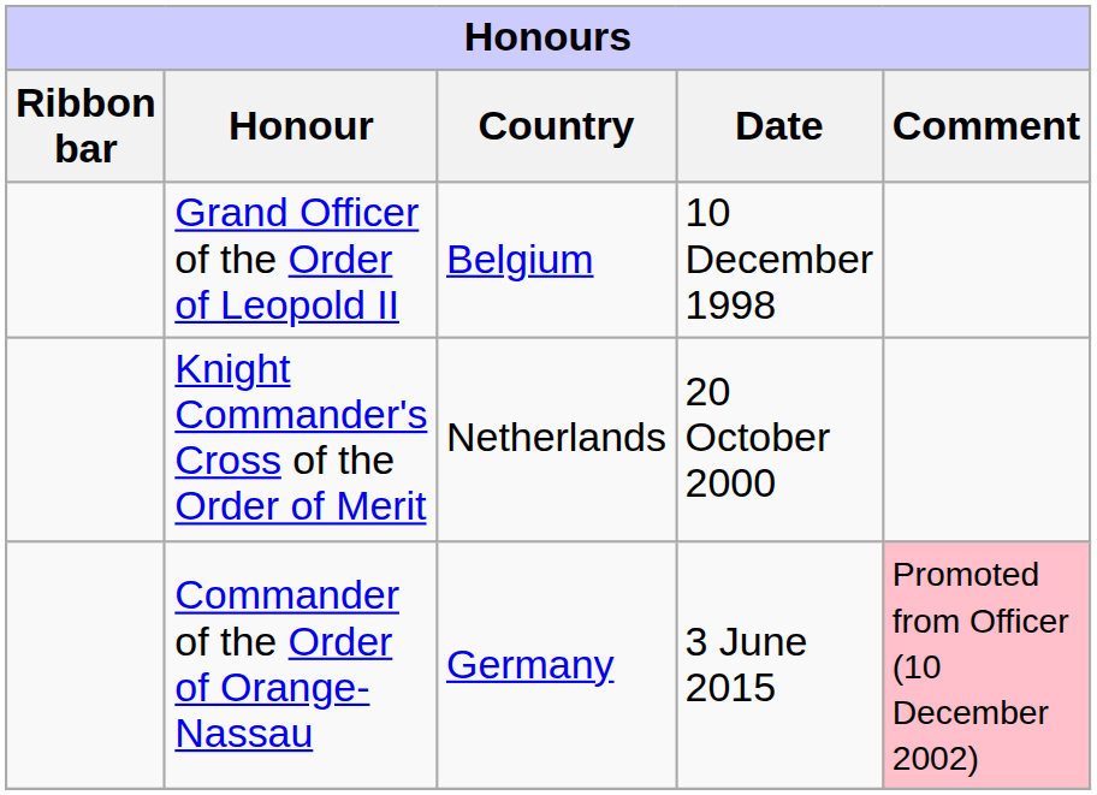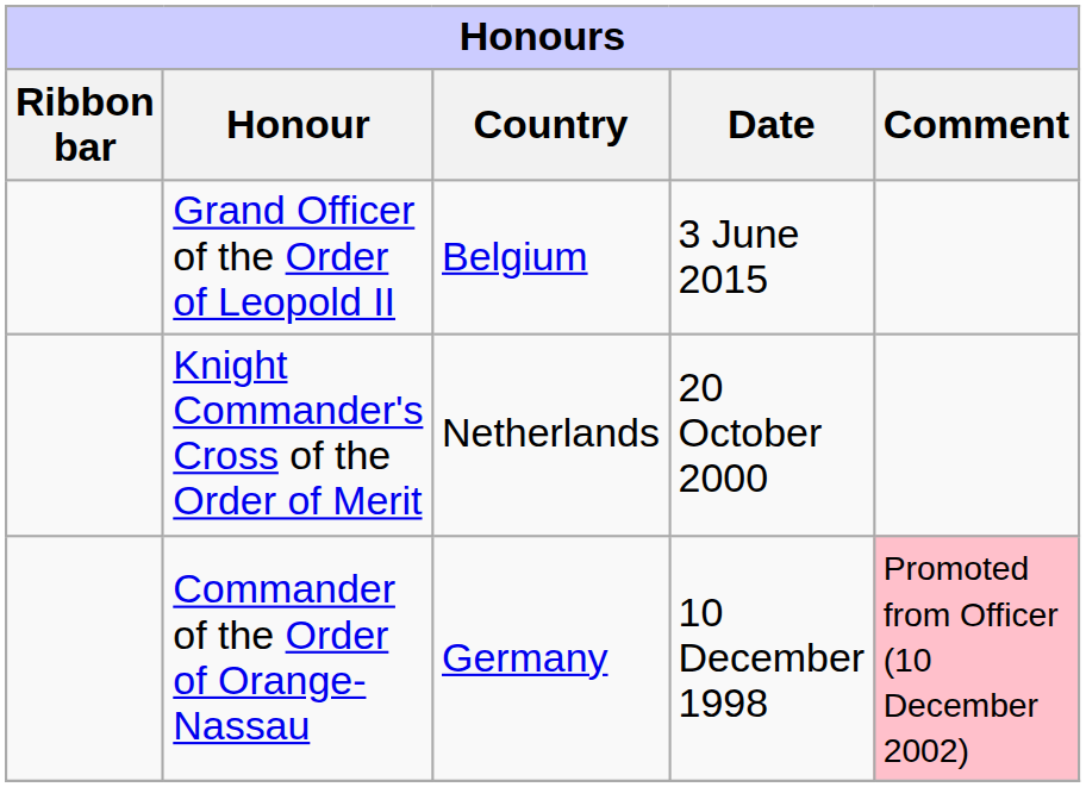 <table class="wikitable" style="width:60%;">
 <tr style="background:#ccf; text-align:center;">
 <td colspan=5><strong>Honours</strong></td>
 </tr>
 <tr>
 <th style="width:80px;">Ribbon bar</th>
 <th>Honour</th>
 <th>Country</th>
 <th>Date</th>
 <th>Comment</th>
 </tr>
 <tr>
 <td></td>
 <td><a href='#'>Grand Officer</a> of the <a href='#'>Order of Leopold II</a></td>
 <td><a href='#'>Belgium</a></td>
-<td>10 December 1998</td>
+<td>3 June 2015</td>
 <td></td>
 </tr>
 <tr>
 <td></td>
 <td><a href='#'>Knight Commander's Cross</a> of the <a href='#'>Order of Merit</a></td>
 <td>Netherlands</td>
 <td>20 October 2000</td>
 <td></td>
 </tr>
 <tr>
 <td></td>
 <td><a href='#'>Commander</a> of the <a href='#'>Order of Orange-Nassau</a></td>
 <td><a href='#'>Germany</a></td>
-<td>3 June 2015</td>
+<td>10 December 1998</td>
 <td style="background: pink;"><small>Promoted from Officer (10 December 2002)</small></td>
 </tr>
 <tr>
 </tr>
 </table>
